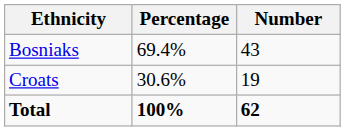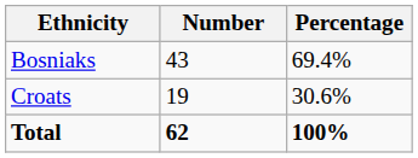 <table class="wikitable">
 <tr>
 <th width="100px">Ethnicity</th>
+<th width="80px">Number</th>
 <th width="80px">Percentage</th>
-<th width="80px">Number</th>
 </tr>
 <tr>
 <td><a href='#'>Bosniaks</a></td>
+<td>43</td>
 <td>69.4%</td>
-<td>43</td>
 </tr>
 <tr>
 <td><a href='#'>Croats</a></td>
+<td>19</td>
 <td>30.6%</td>
-<td>19</td>
 </tr>
 <tr>
 <td><strong>Total</strong></td>
+<td><strong>62</strong></td>
 <td><strong>100%</strong></td>
-<td><strong>62</strong></td>
 </tr>
 </table>
